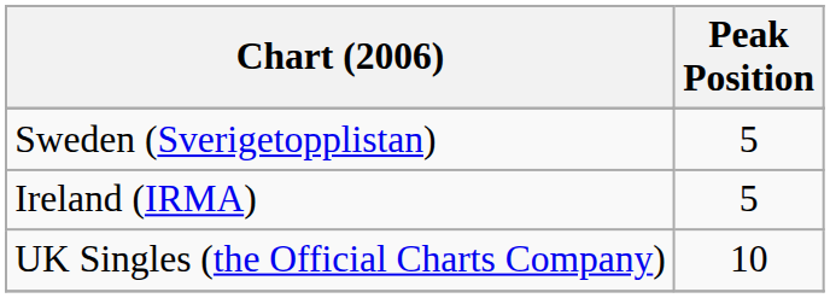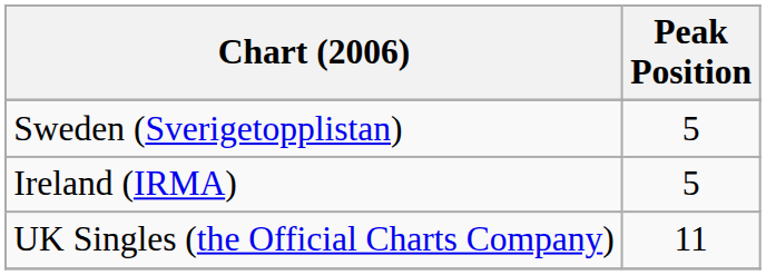 <table class="wikitable sortable">
 <tr>
 <th align="left">Chart (2006)</th>
 <th align="center">Peak<br>Position</th>
 </tr>
 <tr>
 </tr>
 <tr>
 <td align="left">Sweden (<a href='#'>Sverigetopplistan</a>)</td>
 <td align="center">5</td>
 </tr>
 <tr>
 <td align="left">Ireland (<a href='#'>IRMA</a>)</td>
 <td align="center">5</td>
 </tr>
 <tr>
 <td align="left">UK Singles (<a href='#'>the Official Charts Company</a>)</td>
-<td align="center">10</td>
+<td align="center">11</td>
 </tr>
 <tr>
 </tr>
 </table>
